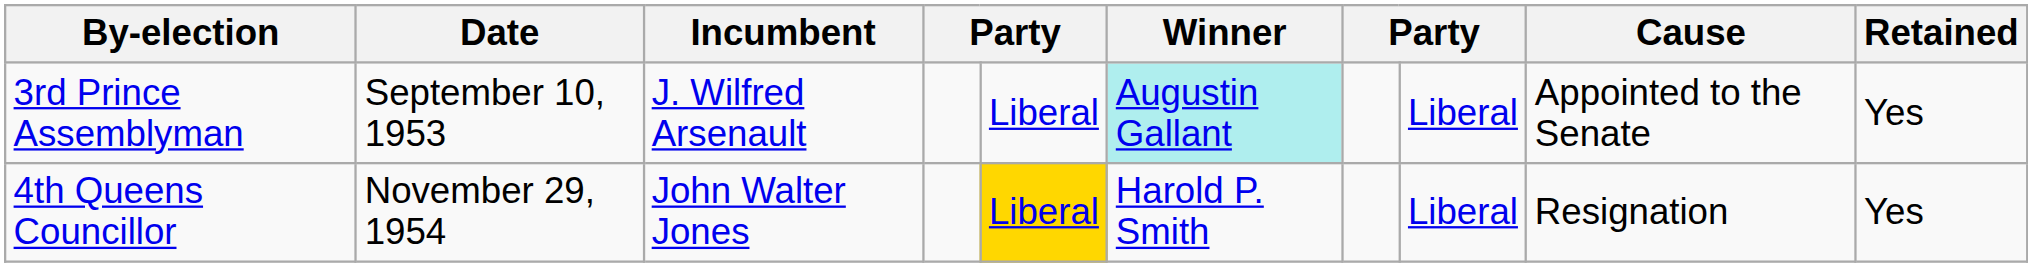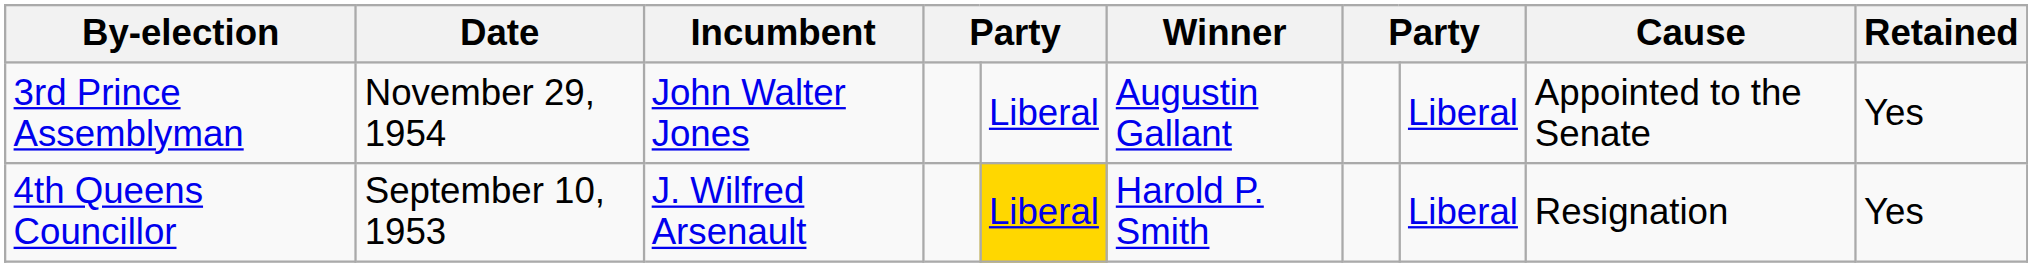 <table class=wikitable style="width:100%">
 <tr>
 <th>By-election</th>
 <th>Date</th>
 <th>Incumbent</th>
 <th colspan=2>Party</th>
 <th>Winner</th>
 <th colspan=2>Party</th>
 <th>Cause</th>
 <th>Retained</th>
 </tr>
 <tr>
 <td><a href='#'>3rd Prince Assemblyman</a></td>
-<td>September 10, 1953</td>
-<td><a href='#'>J. Wilfred Arsenault</a></td>
+<td>November 29, 1954</td>
+<td><a href='#'>John Walter Jones</a></td>
 <td>    </td>
 <td><a href='#'>Liberal</a></td>
-<td style="background: paleturquoise;"><a href='#'>Augustin Gallant</a></td>
+<td><a href='#'>Augustin Gallant</a></td>
 <td>    </td>
 <td><a href='#'>Liberal</a></td>
 <td>Appointed to the Senate</td>
 <td>Yes</td>
 </tr>
 <tr>
 <td><a href='#'>4th Queens Councillor</a></td>
-<td>November 29, 1954</td>
-<td><a href='#'>John Walter Jones</a></td>
+<td>September 10, 1953</td>
+<td><a href='#'>J. Wilfred Arsenault</a></td>
 <td>    </td>
 <td style="background: gold;"><a href='#'>Liberal</a></td>
 <td><a href='#'>Harold P. Smith</a></td>
 <td>    </td>
 <td><a href='#'>Liberal</a></td>
 <td>Resignation</td>
 <td>Yes</td>
 </tr>
 </table>
